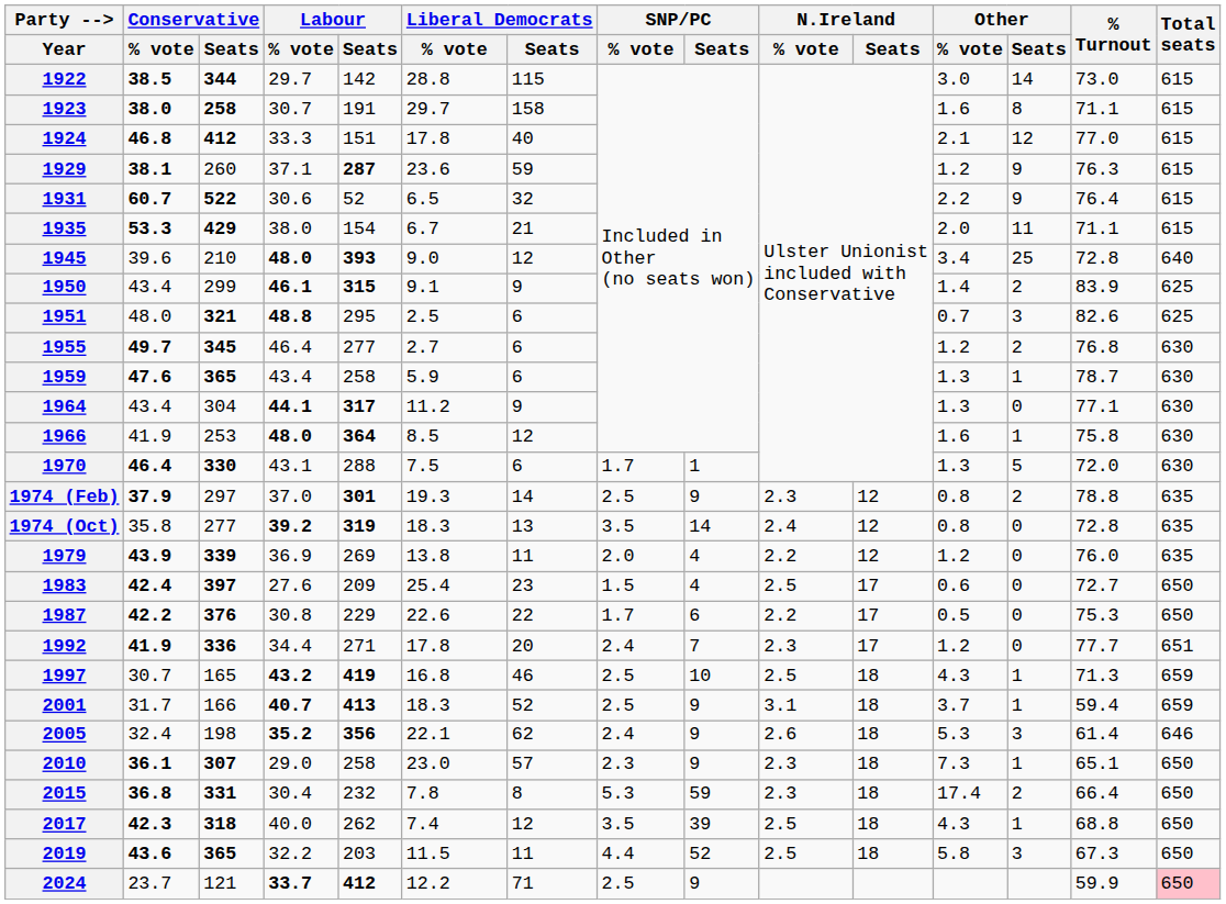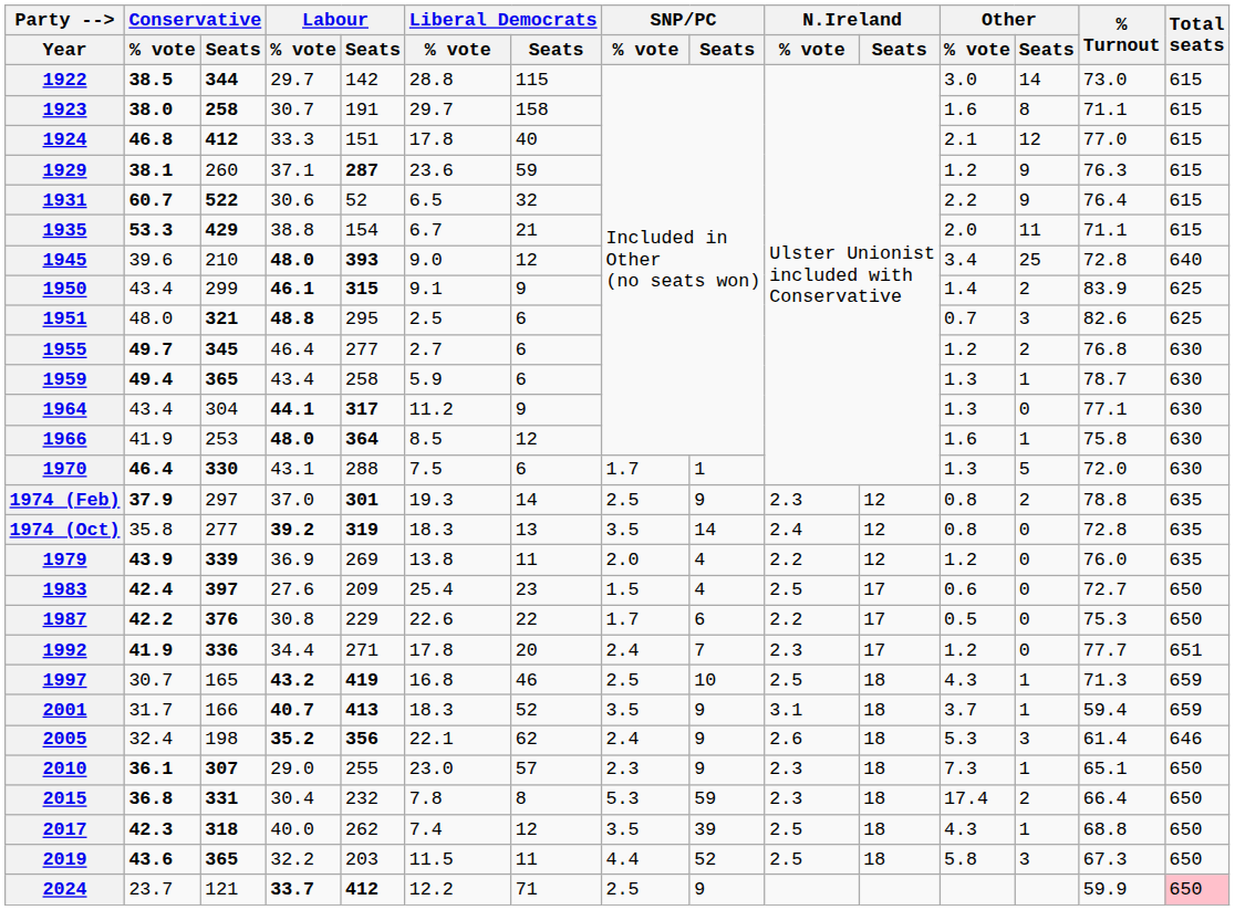 <table class="wikitable sortable">
 <tr>
 <th>Party --></th>
 <th colspan="2"><a href='#'>Conservative</a> </th>
 <th colspan="2"><a href='#'>Labour</a></th>
 <th colspan="2"><a href='#'>Liberal Democrats</a> </th>
 <th colspan="2">SNP/PC </th>
 <th colspan="2">N.Ireland </th>
 <th colspan="2">Other</th>
 <th rowspan="2">%<br>Turnout</th>
 <th rowspan="2">Total<br>seats</th>
 </tr>
 <tr>
 <th>Year</th>
 <th>% vote</th>
 <th>Seats</th>
 <th>% vote</th>
 <th>Seats</th>
 <th>% vote</th>
 <th>Seats</th>
 <th>% vote</th>
 <th>Seats</th>
 <th>% vote</th>
 <th>Seats</th>
 <th>% vote</th>
 <th>Seats</th>
 </tr>
 <tr>
 <th><a href='#'>1922</a> </th>
 <td><strong>38.5</strong></td>
 <td><strong>344</strong></td>
 <td>29.7</td>
 <td>142</td>
 <td>28.8</td>
 <td>115</td>
 <td rowspan="13" colspan="2">Included in<br>Other<br>(no seats won)</td>
 <td rowspan="14" colspan="2">Ulster Unionist<br>included with<br>Conservative</td>
 <td>3.0</td>
 <td>14</td>
 <td>73.0</td>
 <td>615</td>
 </tr>
 <tr>
 <th><a href='#'>1923</a></th>
 <td><strong>38.0</strong></td>
 <td><strong>258</strong></td>
 <td>30.7</td>
 <td>191</td>
 <td>29.7</td>
 <td>158</td>
 <td>1.6</td>
 <td>8</td>
 <td>71.1</td>
 <td>615</td>
 </tr>
 <tr>
 <th><a href='#'>1924</a></th>
 <td><strong>46.8</strong></td>
 <td><strong>412</strong></td>
 <td>33.3</td>
 <td>151</td>
 <td>17.8</td>
 <td>40</td>
 <td>2.1</td>
 <td>12</td>
 <td>77.0</td>
 <td>615</td>
 </tr>
 <tr>
 <th><a href='#'>1929</a></th>
 <td><strong>38.1</strong></td>
 <td>260</td>
 <td>37.1</td>
 <td><strong>287</strong></td>
 <td>23.6</td>
 <td>59</td>
 <td>1.2</td>
 <td>9</td>
 <td>76.3</td>
 <td>615</td>
 </tr>
 <tr>
 <th><a href='#'>1931</a> </th>
 <td><strong>60.7</strong></td>
 <td><strong>522</strong></td>
 <td>30.6</td>
 <td>52</td>
 <td>6.5</td>
 <td>32</td>
 <td>2.2</td>
 <td>9</td>
 <td>76.4</td>
 <td>615</td>
 </tr>
 <tr>
 <th><a href='#'>1935</a> </th>
 <td><strong>53.3</strong></td>
 <td><strong>429</strong></td>
-<td>38.0</td>
+<td>38.8</td>
 <td>154</td>
 <td>6.7</td>
 <td>21</td>
 <td>2.0</td>
 <td>11</td>
 <td>71.1</td>
 <td>615</td>
 </tr>
 <tr>
 <th><a href='#'>1945</a></th>
 <td>39.6</td>
 <td>210</td>
 <td><strong>48.0</strong></td>
 <td><strong>393</strong></td>
 <td>9.0</td>
 <td>12</td>
 <td>3.4</td>
 <td>25</td>
 <td>72.8</td>
 <td>640</td>
 </tr>
 <tr>
 <th><a href='#'>1950</a></th>
 <td>43.4</td>
 <td>299</td>
 <td><strong>46.1</strong></td>
 <td><strong>315</strong></td>
 <td>9.1</td>
 <td>9</td>
 <td>1.4</td>
 <td>2</td>
 <td>83.9</td>
 <td>625</td>
 </tr>
 <tr>
 <th><a href='#'>1951</a></th>
 <td>48.0</td>
 <td><strong>321</strong></td>
 <td><strong>48.8</strong></td>
 <td>295</td>
 <td>2.5</td>
 <td>6</td>
 <td>0.7</td>
 <td>3</td>
 <td>82.6</td>
 <td>625</td>
 </tr>
 <tr>
 <th><a href='#'>1955</a></th>
 <td><strong>49.7</strong></td>
 <td><strong>345</strong></td>
 <td>46.4</td>
 <td>277</td>
 <td>2.7</td>
 <td>6</td>
 <td>1.2</td>
 <td>2</td>
 <td>76.8</td>
 <td>630</td>
 </tr>
 <tr>
 <th><a href='#'>1959</a></th>
-<td><strong>47.6</strong></td>
+<td><strong>49.4</strong></td>
 <td><strong>365</strong></td>
 <td>43.4</td>
 <td>258</td>
 <td>5.9</td>
 <td>6</td>
 <td>1.3</td>
 <td>1</td>
 <td>78.7</td>
 <td>630</td>
 </tr>
 <tr>
 <th><a href='#'>1964</a></th>
 <td>43.4</td>
 <td>304</td>
 <td><strong>44.1</strong></td>
 <td><strong>317</strong></td>
 <td>11.2</td>
 <td>9</td>
 <td>1.3</td>
 <td>0</td>
 <td>77.1</td>
 <td>630</td>
 </tr>
 <tr>
 <th><a href='#'>1966</a></th>
 <td>41.9</td>
 <td>253</td>
 <td><strong>48.0</strong></td>
 <td><strong>364</strong></td>
 <td>8.5</td>
 <td>12</td>
 <td>1.6</td>
 <td>1</td>
 <td>75.8</td>
 <td>630</td>
 </tr>
 <tr>
 <th><a href='#'>1970</a></th>
 <td><strong>46.4</strong></td>
 <td><strong>330</strong></td>
 <td>43.1</td>
 <td>288</td>
 <td>7.5</td>
 <td>6</td>
 <td>1.7</td>
 <td>1</td>
 <td>1.3</td>
 <td>5</td>
 <td>72.0</td>
 <td>630</td>
 </tr>
 <tr>
 <th><a href='#'>1974 (Feb)</a></th>
 <td><strong>37.9</strong></td>
 <td>297</td>
 <td>37.0</td>
 <td><strong>301</strong></td>
 <td>19.3</td>
 <td>14</td>
 <td>2.5</td>
 <td>9</td>
 <td>2.3</td>
 <td>12</td>
 <td>0.8</td>
 <td>2</td>
 <td>78.8</td>
 <td>635</td>
 </tr>
 <tr>
 <th><a href='#'>1974 (Oct)</a></th>
 <td>35.8</td>
 <td>277</td>
 <td><strong>39.2</strong></td>
 <td><strong>319</strong></td>
 <td>18.3</td>
 <td>13</td>
 <td>3.5</td>
 <td>14</td>
 <td>2.4</td>
 <td>12</td>
 <td>0.8</td>
 <td>0</td>
 <td>72.8</td>
 <td>635</td>
 </tr>
 <tr>
 <th><a href='#'>1979</a></th>
 <td><strong>43.9</strong></td>
 <td><strong>339</strong></td>
 <td>36.9</td>
 <td>269</td>
 <td>13.8</td>
 <td>11</td>
 <td>2.0</td>
 <td>4</td>
 <td>2.2</td>
 <td>12</td>
 <td>1.2</td>
 <td>0</td>
 <td>76.0</td>
 <td>635</td>
 </tr>
 <tr>
 <th><a href='#'>1983</a></th>
 <td><strong>42.4</strong></td>
 <td><strong>397</strong></td>
 <td>27.6</td>
 <td>209</td>
 <td>25.4</td>
 <td>23</td>
 <td>1.5</td>
 <td>4</td>
 <td>2.5</td>
 <td>17</td>
 <td>0.6</td>
 <td>0</td>
 <td>72.7</td>
 <td>650</td>
 </tr>
 <tr>
 <th><a href='#'>1987</a></th>
 <td><strong>42.2</strong></td>
 <td><strong>376</strong></td>
 <td>30.8</td>
 <td>229</td>
 <td>22.6</td>
 <td>22</td>
 <td>1.7</td>
 <td>6</td>
 <td>2.2</td>
 <td>17</td>
 <td>0.5</td>
 <td>0</td>
 <td>75.3</td>
 <td>650</td>
 </tr>
 <tr>
 <th><a href='#'>1992</a></th>
 <td><strong>41.9</strong></td>
 <td><strong>336</strong></td>
 <td>34.4</td>
 <td>271</td>
 <td>17.8</td>
 <td>20</td>
 <td>2.4</td>
 <td>7</td>
 <td>2.3</td>
 <td>17</td>
 <td>1.2</td>
 <td>0</td>
 <td>77.7</td>
 <td>651</td>
 </tr>
 <tr>
 <th><a href='#'>1997</a></th>
 <td>30.7</td>
 <td>165</td>
 <td><strong>43.2</strong></td>
 <td><strong>419</strong></td>
 <td>16.8</td>
 <td>46</td>
 <td>2.5</td>
 <td>10</td>
 <td>2.5</td>
 <td>18</td>
 <td>4.3</td>
 <td>1</td>
 <td>71.3</td>
 <td>659</td>
 </tr>
 <tr>
 <th><a href='#'>2001</a></th>
 <td>31.7</td>
 <td>166</td>
 <td><strong>40.7</strong></td>
 <td><strong>413</strong></td>
 <td>18.3</td>
 <td>52</td>
-<td>2.5</td>
+<td>3.5</td>
 <td>9</td>
 <td>3.1</td>
 <td>18</td>
 <td>3.7</td>
 <td>1</td>
 <td>59.4</td>
 <td>659</td>
 </tr>
 <tr>
 <th><a href='#'>2005</a></th>
 <td>32.4</td>
 <td>198</td>
 <td><strong>35.2</strong></td>
 <td><strong>356</strong></td>
 <td>22.1</td>
 <td>62</td>
 <td>2.4</td>
 <td>9</td>
 <td>2.6</td>
 <td>18</td>
 <td>5.3</td>
 <td>3</td>
 <td>61.4</td>
 <td>646</td>
 </tr>
 <tr>
 <th><a href='#'>2010</a></th>
 <td><strong>36.1</strong></td>
 <td><strong>307</strong></td>
 <td>29.0</td>
-<td>258</td>
+<td>255</td>
 <td>23.0</td>
 <td>57</td>
 <td>2.3</td>
 <td>9</td>
 <td>2.3</td>
 <td>18</td>
 <td>7.3</td>
 <td>1</td>
 <td>65.1</td>
 <td>650</td>
 </tr>
 <tr>
 <th><a href='#'>2015</a> </th>
 <td><strong>36.8</strong></td>
 <td><strong>331</strong></td>
 <td>30.4</td>
 <td>232</td>
 <td>7.8</td>
 <td>8</td>
 <td>5.3</td>
 <td>59</td>
 <td>2.3</td>
 <td>18</td>
 <td>17.4</td>
 <td>2</td>
 <td>66.4</td>
 <td>650</td>
 </tr>
 <tr>
 <th><a href='#'>2017</a></th>
 <td><strong>42.3</strong></td>
 <td><strong>318</strong></td>
 <td>40.0</td>
 <td>262</td>
 <td>7.4</td>
 <td>12</td>
 <td>3.5</td>
 <td>39</td>
 <td>2.5</td>
 <td>18</td>
 <td>4.3</td>
 <td>1</td>
 <td>68.8</td>
 <td>650</td>
 </tr>
 <tr>
 <th><a href='#'>2019</a></th>
 <td><strong>43.6</strong></td>
 <td><strong>365</strong></td>
 <td>32.2</td>
 <td>203</td>
 <td>11.5</td>
 <td>11</td>
 <td>4.4</td>
 <td>52</td>
 <td>2.5</td>
 <td>18</td>
 <td>5.8</td>
 <td>3</td>
 <td>67.3</td>
 <td>650</td>
 </tr>
 <tr>
 <th><a href='#'>2024</a></th>
 <td>23.7</td>
 <td>121</td>
 <td><strong>33.7</strong></td>
 <td><strong>412</strong></td>
 <td>12.2</td>
 <td>71</td>
 <td>2.5</td>
 <td>9</td>
 <td></td>
 <td></td>
 <td></td>
 <td></td>
 <td>59.9</td>
 <td style="background: pink;">650</td>
 </tr>
 </table>
